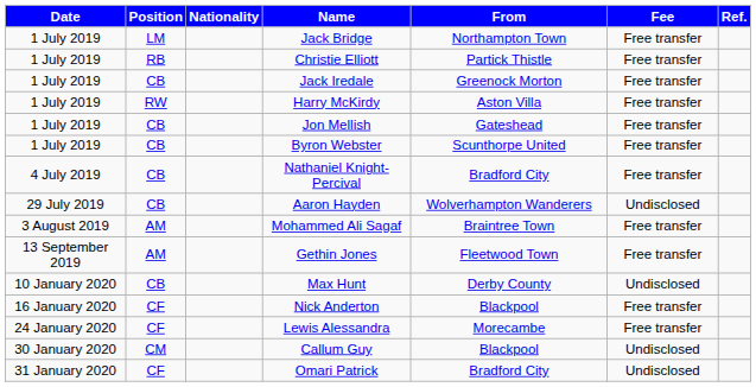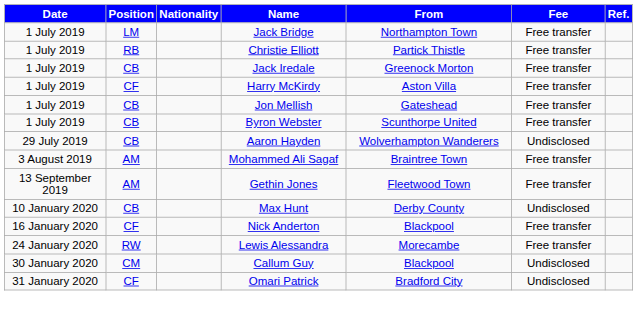 <table class="wikitable"  style="text-align:center; font-size:90%; ">
 <tr>
 <th style="background:#0000FF; color:#FFFFFF; width:120px;">Date</th>
 <th style="background:#0000FF; color:#FFFFFF; width:50px;">Position</th>
 <th style="background:#0000FF; color:#FFFFFF; width:50px;">Nationality</th>
 <th style="background:#0000FF; color:#FFFFFF; width:150px;">Name</th>
 <th style="background:#0000FF; color:#FFFFFF; width:200px;">From</th>
 <th style="background:#0000FF; color:#FFFFFF; width:110px;">Fee</th>
 <th style="background:#0000FF; color:#FFFFFF; width:25px;">Ref.</th>
 </tr>
 <tr>
 <td>1 July 2019</td>
 <td><a href='#'>LM</a></td>
 <td></td>
 <td><a href='#'>Jack Bridge</a></td>
 <td> <a href='#'>Northampton Town</a></td>
 <td>Free transfer</td>
 <td></td>
 </tr>
 <tr>
 <td>1 July 2019</td>
 <td><a href='#'>RB</a></td>
 <td></td>
 <td><a href='#'>Christie Elliott</a></td>
 <td> <a href='#'>Partick Thistle</a></td>
 <td>Free transfer</td>
 <td></td>
 </tr>
 <tr>
 <td>1 July 2019</td>
 <td><a href='#'>CB</a></td>
 <td></td>
 <td><a href='#'>Jack Iredale</a></td>
 <td> <a href='#'>Greenock Morton</a></td>
 <td>Free transfer</td>
 <td></td>
 </tr>
 <tr>
 <td>1 July 2019</td>
-<td><a href='#'>RW</a></td>
+<td><a href='#'>CF</a></td>
 <td></td>
 <td><a href='#'>Harry McKirdy</a></td>
 <td> <a href='#'>Aston Villa</a></td>
 <td>Free transfer</td>
 <td></td>
 </tr>
 <tr>
 <td>1 July 2019</td>
 <td><a href='#'>CB</a></td>
 <td></td>
 <td><a href='#'>Jon Mellish</a></td>
 <td> <a href='#'>Gateshead</a></td>
 <td>Free transfer</td>
 <td></td>
 </tr>
 <tr>
 <td>1 July 2019</td>
 <td><a href='#'>CB</a></td>
 <td></td>
 <td><a href='#'>Byron Webster</a></td>
 <td> <a href='#'>Scunthorpe United</a></td>
-<td>Free transfer</td>
-<td></td>
-</tr>
-<tr>
-<td>4 July 2019</td>
-<td><a href='#'>CB</a></td>
-<td></td>
-<td><a href='#'>Nathaniel Knight-Percival</a></td>
-<td> <a href='#'>Bradford City</a></td>
 <td>Free transfer</td>
 <td></td>
 </tr>
 <tr>
 <td>29 July 2019</td>
 <td><a href='#'>CB</a></td>
 <td></td>
 <td><a href='#'>Aaron Hayden</a></td>
 <td> <a href='#'>Wolverhampton Wanderers</a></td>
 <td>Undisclosed</td>
 <td></td>
 </tr>
 <tr>
 <td>3 August 2019</td>
 <td><a href='#'>AM</a></td>
 <td></td>
 <td><a href='#'>Mohammed Ali Sagaf</a></td>
 <td> <a href='#'>Braintree Town</a></td>
 <td>Free transfer</td>
 <td></td>
 </tr>
 <tr>
 <td>13 September 2019</td>
 <td><a href='#'>AM</a></td>
 <td></td>
 <td><a href='#'>Gethin Jones</a></td>
 <td> <a href='#'>Fleetwood Town</a></td>
 <td>Free transfer</td>
 <td></td>
 </tr>
 <tr>
 <td>10 January 2020</td>
 <td><a href='#'>CB</a></td>
 <td></td>
 <td><a href='#'>Max Hunt</a></td>
 <td> <a href='#'>Derby County</a></td>
 <td>Undisclosed</td>
 <td></td>
 </tr>
 <tr>
 <td>16 January 2020</td>
 <td><a href='#'>CF</a></td>
 <td></td>
 <td><a href='#'>Nick Anderton</a></td>
 <td> <a href='#'>Blackpool</a></td>
 <td>Free transfer</td>
 <td></td>
 </tr>
 <tr>
 <td>24 January 2020</td>
-<td><a href='#'>CF</a></td>
+<td><a href='#'>RW</a></td>
 <td></td>
 <td><a href='#'>Lewis Alessandra</a></td>
 <td> <a href='#'>Morecambe</a></td>
 <td>Free transfer</td>
 <td></td>
 </tr>
 <tr>
 <td>30 January 2020</td>
 <td><a href='#'>CM</a></td>
 <td></td>
 <td><a href='#'>Callum Guy</a></td>
 <td> <a href='#'>Blackpool</a></td>
 <td>Undisclosed</td>
 <td></td>
 </tr>
 <tr>
 <td>31 January 2020</td>
 <td><a href='#'>CF</a></td>
 <td></td>
 <td><a href='#'>Omari Patrick</a></td>
 <td> <a href='#'>Bradford City</a></td>
 <td>Undisclosed</td>
 <td></td>
 </tr>
 </table>
